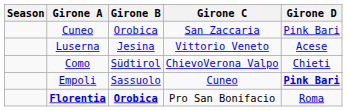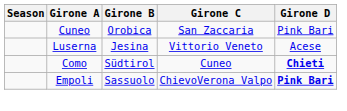 <table class="wikitable sortable plainrowheaders" style="text-align: center;">
 <tr>
 <th>Season</th>
 <th>Girone A</th>
 <th>Girone B</th>
 <th>Girone C</th>
 <th>Girone D</th>
 </tr>
 <tr>
 <td></td>
 <td><a href='#'>Cuneo</a></td>
 <td><a href='#'>Orobica</a></td>
 <td><a href='#'>San Zaccaria</a></td>
 <td><a href='#'>Pink Bari</a></td>
 </tr>
 <tr>
 <td></td>
 <td><a href='#'>Luserna</a></td>
 <td><a href='#'>Jesina</a></td>
 <td><a href='#'>Vittorio Veneto</a></td>
 <td><a href='#'>Acese</a></td>
 </tr>
 <tr>
 <td></td>
 <td><a href='#'>Como</a></td>
 <td><a href='#'>Südtirol</a></td>
-<td><a href='#'>ChievoVerona Valpo</a></td>
-<td><a href='#'>Chieti</a></td>
+<td><a href='#'>Cuneo</a></td>
+<td><strong><a href='#'>Chieti</a></strong></td>
 </tr>
 <tr>
 <td></td>
 <td><a href='#'>Empoli</a></td>
 <td><a href='#'>Sassuolo</a></td>
-<td><a href='#'>Cuneo</a></td>
+<td><a href='#'>ChievoVerona Valpo</a></td>
 <td><strong><a href='#'>Pink Bari</a></strong></td>
 </tr>
-<tr>
-<td></td>
-<td><strong><a href='#'>Florentia</a></strong></td>
-<td><strong><a href='#'>Orobica</a></strong></td>
-<td>Pro San Bonifacio</td>
-<td><a href='#'>Roma</a></td>
-</tr>
 </table>
